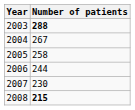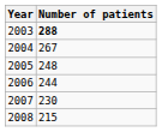 <table class="wikitable" border="1">
 <tr>
 <th>Year</th>
 <th>Number of patients</th>
 </tr>
 <tr>
 <td>2003</td>
 <td><strong>288</strong></td>
 </tr>
 <tr>
 <td>2004</td>
 <td>267</td>
 </tr>
 <tr>
 <td>2005</td>
-<td>258</td>
+<td>248</td>
 </tr>
 <tr>
 <td>2006</td>
 <td>244</td>
 </tr>
 <tr>
 <td>2007</td>
 <td>230</td>
 </tr>
 <tr>
 <td>2008</td>
-<td><strong>215</strong></td>
+<td>215</td>
 </tr>
 </table>
